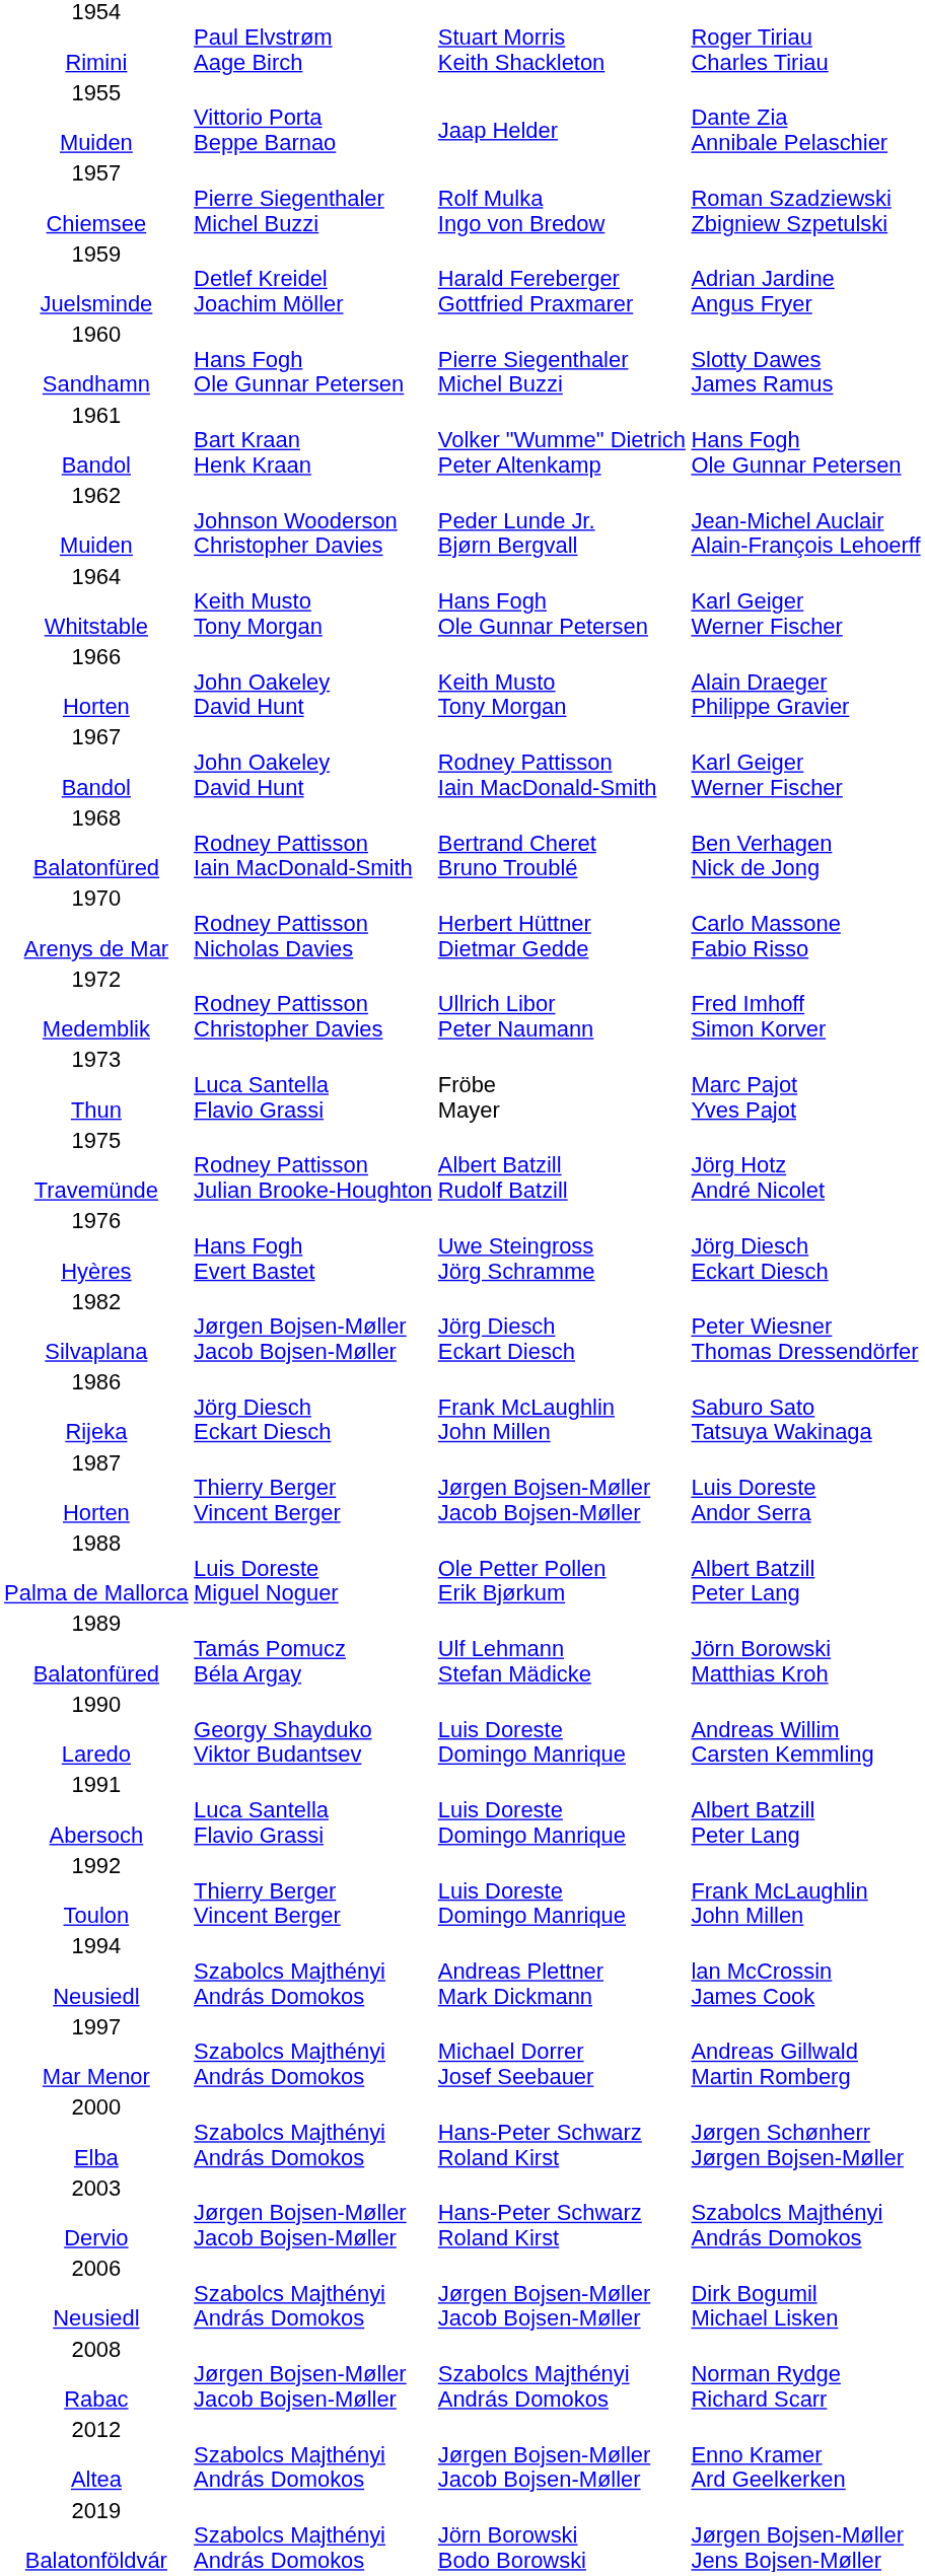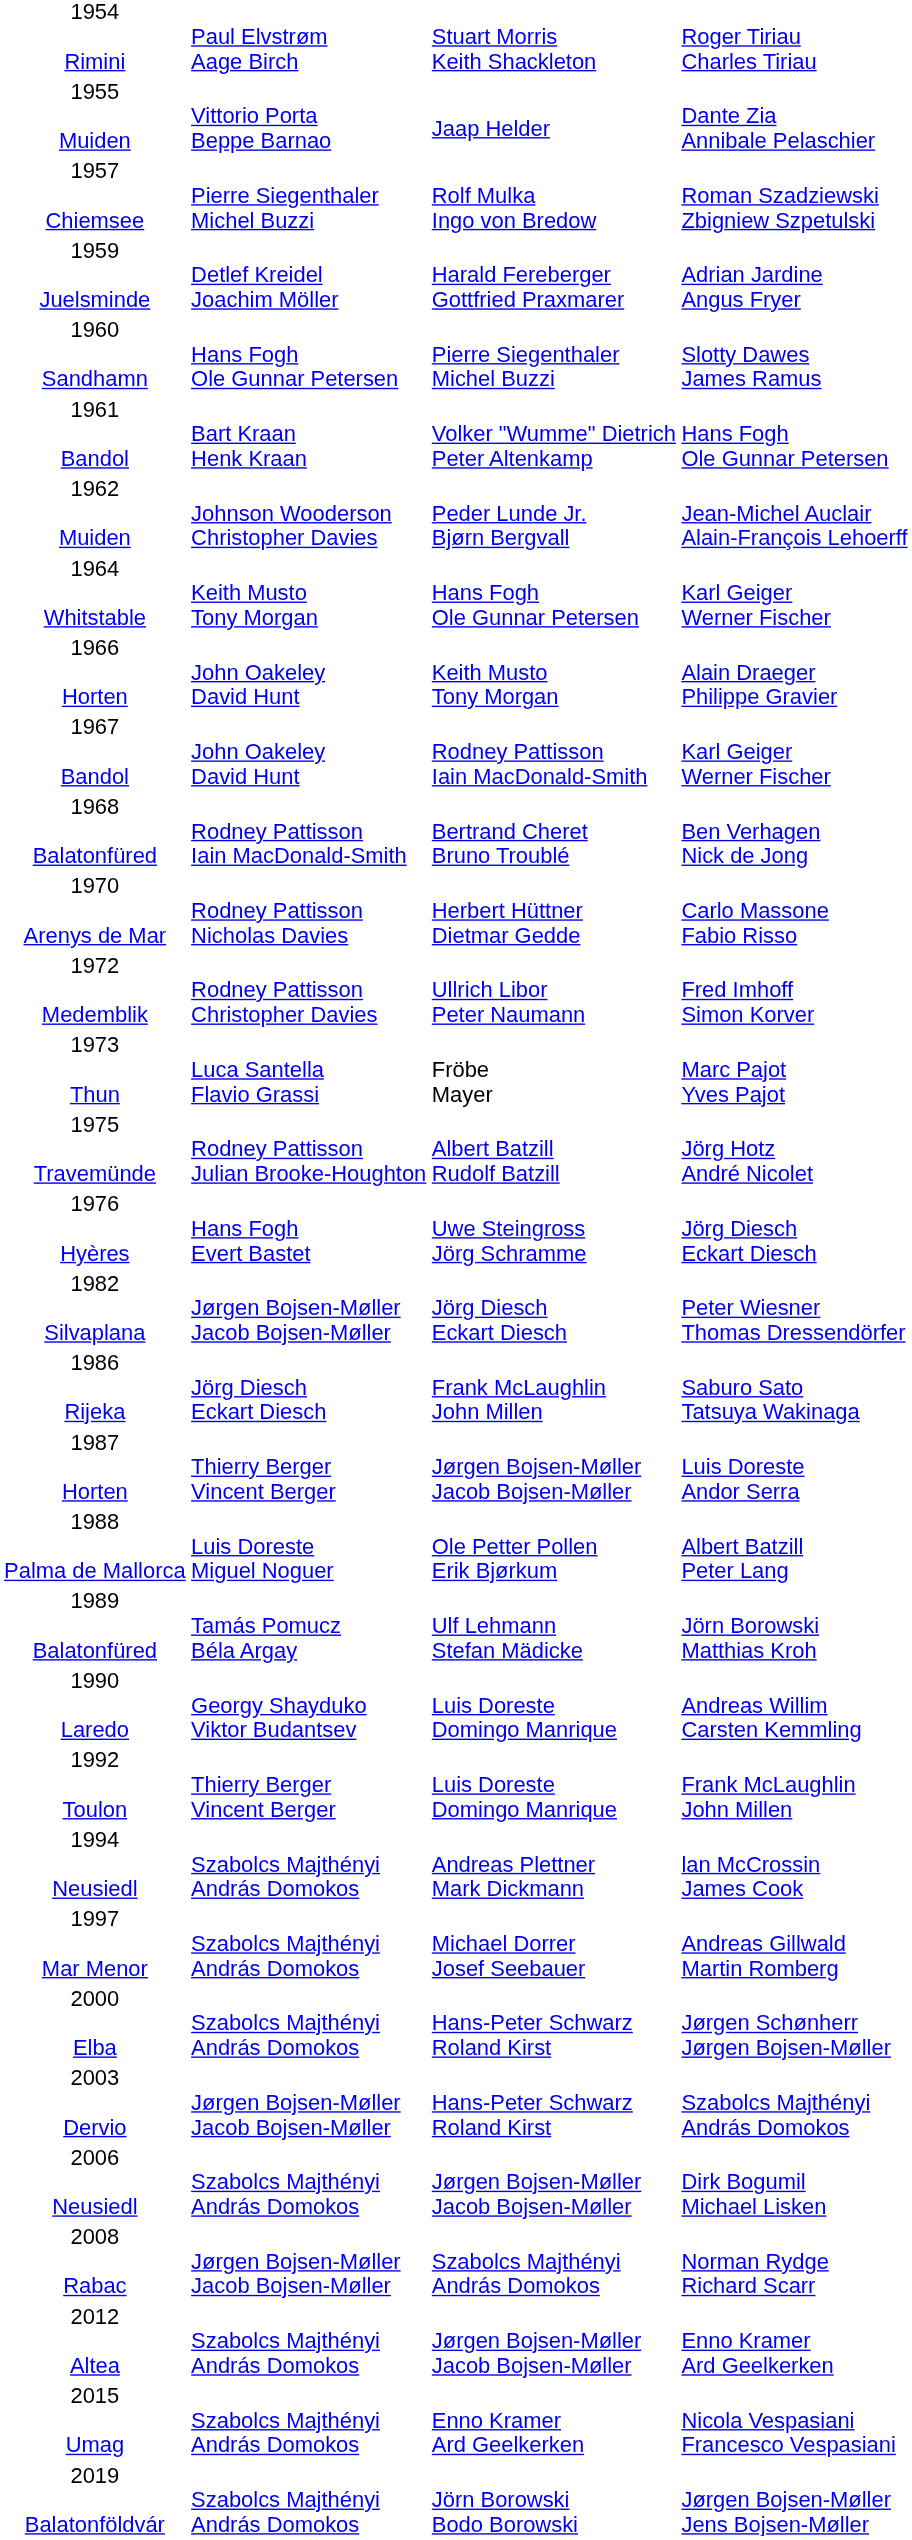 <table>
 <tr>
 <td align=center>1954<br><br><a href='#'>Rimini</a></td>
 <td> <br><a href='#'>Paul Elvstrøm</a><br><a href='#'>Aage Birch</a></td>
 <td> <br><a href='#'>Stuart Morris</a><br><a href='#'>Keith Shackleton</a></td>
 <td> <br><a href='#'>Roger Tiriau</a><br><a href='#'>Charles Tiriau</a></td>
 </tr>
 <tr>
 <td align=center>1955<br><br><a href='#'>Muiden</a></td>
 <td> <br><a href='#'>Vittorio Porta</a><br><a href='#'>Beppe Barnao</a></td>
 <td> <br><a href='#'>Jaap Helder</a></td>
 <td> <br><a href='#'>Dante Zia</a><br><a href='#'>Annibale Pelaschier</a></td>
 </tr>
 <tr>
 <td align=center>1957<br><br><a href='#'>Chiemsee</a></td>
 <td> <br><a href='#'>Pierre Siegenthaler</a><br><a href='#'>Michel Buzzi</a></td>
 <td><br><a href='#'>Rolf Mulka</a><br><a href='#'>Ingo von Bredow</a></td>
 <td> <br><a href='#'>Roman Szadziewski</a><br><a href='#'>Zbigniew Szpetulski</a></td>
 </tr>
 <tr>
 <td align=center>1959<br><br><a href='#'>Juelsminde</a></td>
 <td> <br><a href='#'>Detlef Kreidel</a><br><a href='#'>Joachim Möller</a></td>
 <td> <br><a href='#'>Harald Fereberger</a><br><a href='#'>Gottfried Praxmarer</a></td>
 <td> <br><a href='#'>Adrian Jardine</a><br><a href='#'>Angus Fryer</a></td>
 </tr>
 <tr>
 <td align=center>1960<br><br><a href='#'>Sandhamn</a></td>
 <td> <br><a href='#'>Hans Fogh</a><br><a href='#'>Ole Gunnar Petersen</a></td>
 <td> <br><a href='#'>Pierre Siegenthaler</a><br><a href='#'>Michel Buzzi</a></td>
 <td> <br><a href='#'>Slotty Dawes</a><br><a href='#'>James Ramus</a></td>
 </tr>
 <tr>
 <td align=center>1961<br><br><a href='#'>Bandol</a></td>
 <td> <br><a href='#'>Bart Kraan</a><br><a href='#'>Henk Kraan</a></td>
 <td> <br><a href='#'>Volker "Wumme" Dietrich</a><br><a href='#'>Peter Altenkamp</a></td>
 <td> <br><a href='#'>Hans Fogh</a><br><a href='#'>Ole Gunnar Petersen</a></td>
 </tr>
 <tr>
 <td align=center>1962<br><br><a href='#'>Muiden</a></td>
 <td> <br><a href='#'>Johnson Wooderson</a><br><a href='#'>Christopher Davies</a></td>
 <td> <br><a href='#'>Peder Lunde Jr.</a><br><a href='#'>Bjørn Bergvall</a></td>
 <td> <br><a href='#'>Jean-Michel Auclair</a><br><a href='#'>Alain-François Lehoerff</a></td>
 </tr>
 <tr>
 <td align=center>1964<br><br><a href='#'>Whitstable</a></td>
 <td> <br><a href='#'>Keith Musto</a><br><a href='#'>Tony Morgan</a></td>
 <td> <br><a href='#'>Hans Fogh</a><br><a href='#'>Ole Gunnar Petersen</a></td>
 <td> <br><a href='#'>Karl Geiger</a><br><a href='#'>Werner Fischer</a></td>
 </tr>
 <tr>
 <td align=center>1966<br><br><a href='#'>Horten</a></td>
 <td> <br><a href='#'>John Oakeley</a><br><a href='#'>David Hunt</a></td>
 <td> <br><a href='#'>Keith Musto</a><br><a href='#'>Tony Morgan</a></td>
 <td> <br><a href='#'>Alain Draeger</a><br><a href='#'>Philippe Gravier</a></td>
 </tr>
 <tr>
 <td align=center>1967<br><br><a href='#'>Bandol</a></td>
 <td> <br><a href='#'>John Oakeley</a><br><a href='#'>David Hunt</a></td>
 <td> <br><a href='#'>Rodney Pattisson</a><br><a href='#'>Iain MacDonald-Smith</a></td>
 <td> <br><a href='#'>Karl Geiger</a><br><a href='#'>Werner Fischer</a></td>
 </tr>
 <tr>
 <td align=center>1968<br><br><a href='#'>Balatonfüred</a></td>
 <td> <br><a href='#'>Rodney Pattisson</a><br><a href='#'>Iain MacDonald-Smith</a></td>
 <td> <br><a href='#'>Bertrand Cheret</a><br><a href='#'>Bruno Troublé</a></td>
 <td> <br><a href='#'>Ben Verhagen</a><br><a href='#'>Nick de Jong</a></td>
 </tr>
 <tr>
 <td align=center>1970<br><br><a href='#'>Arenys de Mar</a></td>
 <td> <br><a href='#'>Rodney Pattisson</a><br><a href='#'>Nicholas Davies</a></td>
 <td> <br><a href='#'>Herbert Hüttner</a><br><a href='#'>Dietmar Gedde</a></td>
 <td> <br><a href='#'>Carlo Massone</a><br><a href='#'>Fabio Risso</a></td>
 </tr>
 <tr>
 <td align=center>1972<br><br><a href='#'>Medemblik</a></td>
 <td> <br><a href='#'>Rodney Pattisson</a><br><a href='#'>Christopher Davies</a></td>
 <td> <br><a href='#'>Ullrich Libor</a><br><a href='#'>Peter Naumann</a></td>
 <td> <br><a href='#'>Fred Imhoff</a><br><a href='#'>Simon Korver</a></td>
 </tr>
 <tr>
 <td align=center>1973<br><br><a href='#'>Thun</a></td>
 <td> <br><a href='#'>Luca Santella</a><br><a href='#'>Flavio Grassi</a></td>
 <td> <br>Fröbe<br>Mayer</td>
 <td> <br><a href='#'>Marc Pajot</a><br><a href='#'>Yves Pajot</a></td>
 </tr>
 <tr>
 <td align=center>1975<br><br><a href='#'>Travemünde</a></td>
 <td> <br><a href='#'>Rodney Pattisson</a><br><a href='#'>Julian Brooke-Houghton</a></td>
 <td> <br><a href='#'>Albert Batzill</a><br><a href='#'>Rudolf Batzill</a></td>
 <td> <br><a href='#'>Jörg Hotz</a><br><a href='#'>André Nicolet</a></td>
 </tr>
 <tr>
 <td align=center>1976<br><br><a href='#'>Hyères</a></td>
 <td> <br><a href='#'>Hans Fogh</a><br><a href='#'>Evert Bastet</a></td>
 <td> <br><a href='#'>Uwe Steingross</a><br><a href='#'>Jörg Schramme</a></td>
 <td> <br><a href='#'>Jörg Diesch</a><br><a href='#'>Eckart Diesch</a></td>
 </tr>
 <tr>
 <td align=center>1982<br><br><a href='#'>Silvaplana</a></td>
 <td> <br><a href='#'>Jørgen Bojsen-Møller</a><br><a href='#'>Jacob Bojsen-Møller</a></td>
 <td> <br><a href='#'>Jörg Diesch</a><br><a href='#'>Eckart Diesch</a></td>
 <td> <br><a href='#'>Peter Wiesner</a><br><a href='#'>Thomas Dressendörfer</a></td>
 </tr>
 <tr>
 <td align=center>1986<br><br><a href='#'>Rijeka</a></td>
 <td> <br><a href='#'>Jörg Diesch</a><br><a href='#'>Eckart Diesch</a></td>
 <td> <br><a href='#'>Frank McLaughlin</a><br><a href='#'>John Millen</a></td>
 <td> <br><a href='#'>Saburo Sato</a><br><a href='#'>Tatsuya Wakinaga</a></td>
 </tr>
 <tr>
 <td align=center>1987<br><br><a href='#'>Horten</a></td>
 <td> <br><a href='#'>Thierry Berger</a><br><a href='#'>Vincent Berger</a></td>
 <td> <br><a href='#'>Jørgen Bojsen-Møller</a><br><a href='#'>Jacob Bojsen-Møller</a></td>
 <td> <br><a href='#'>Luis Doreste</a><br><a href='#'>Andor Serra</a></td>
 </tr>
 <tr>
 <td align=center>1988<br><br><a href='#'>Palma de Mallorca</a></td>
 <td> <br><a href='#'>Luis Doreste</a><br><a href='#'>Miguel Noguer</a></td>
 <td> <br><a href='#'>Ole Petter Pollen</a><br><a href='#'>Erik Bjørkum</a></td>
 <td> <br><a href='#'>Albert Batzill</a><br><a href='#'>Peter Lang</a></td>
 </tr>
 <tr>
 <td align=center>1989<br><br><a href='#'>Balatonfüred</a></td>
 <td> <br><a href='#'>Tamás Pomucz</a><br><a href='#'>Béla Argay</a></td>
 <td> <br><a href='#'>Ulf Lehmann</a><br><a href='#'>Stefan Mädicke</a></td>
 <td> <br><a href='#'>Jörn Borowski</a><br><a href='#'>Matthias Kroh</a></td>
 </tr>
 <tr>
 <td align=center>1990<br><br><a href='#'>Laredo</a></td>
 <td> <br><a href='#'>Georgy Shayduko</a><br><a href='#'>Viktor Budantsev</a></td>
 <td> <br><a href='#'>Luis Doreste</a><br><a href='#'>Domingo Manrique</a></td>
 <td> <br><a href='#'>Andreas Willim</a><br><a href='#'>Carsten Kemmling</a></td>
 </tr>
 <tr>
-<td align=center>1991<br><br><a href='#'>Abersoch</a></td>
-<td> <br><a href='#'>Luca Santella</a><br><a href='#'>Flavio Grassi</a></td>
-<td> <br><a href='#'>Luis Doreste</a><br><a href='#'>Domingo Manrique</a></td>
-<td> <br><a href='#'>Albert Batzill</a><br><a href='#'>Peter Lang</a></td>
-</tr>
-<tr>
 <td align=center>1992<br><br><a href='#'>Toulon</a></td>
 <td> <br><a href='#'>Thierry Berger</a><br><a href='#'>Vincent Berger</a></td>
 <td> <br><a href='#'>Luis Doreste</a><br><a href='#'>Domingo Manrique</a></td>
 <td> <br><a href='#'>Frank McLaughlin</a><br><a href='#'>John Millen</a></td>
 </tr>
 <tr>
 <td align=center>1994<br><br><a href='#'>Neusiedl</a></td>
 <td> <br><a href='#'>Szabolcs Majthényi</a><br><a href='#'>András Domokos</a></td>
 <td> <br><a href='#'>Andreas Plettner</a><br><a href='#'>Mark Dickmann</a></td>
 <td> <br><a href='#'>lan McCrossin</a><br><a href='#'>James Cook</a></td>
 </tr>
 <tr>
 <td align=center>1997<br><br><a href='#'>Mar Menor</a></td>
 <td> <br><a href='#'>Szabolcs Majthényi</a><br><a href='#'>András Domokos</a></td>
 <td> <br><a href='#'>Michael Dorrer</a><br><a href='#'>Josef Seebauer</a></td>
 <td> <br><a href='#'>Andreas Gillwald</a><br><a href='#'>Martin Romberg</a></td>
 </tr>
 <tr>
 <td align=center>2000<br><br><a href='#'>Elba</a></td>
 <td> <br><a href='#'>Szabolcs Majthényi</a><br><a href='#'>András Domokos</a></td>
 <td> <br><a href='#'>Hans-Peter Schwarz</a><br><a href='#'>Roland Kirst</a></td>
 <td> <br><a href='#'>Jørgen Schønherr</a><br><a href='#'>Jørgen Bojsen-Møller</a></td>
 </tr>
 <tr>
 <td align=center>2003<br><br><a href='#'>Dervio</a></td>
 <td> <br><a href='#'>Jørgen Bojsen-Møller</a><br><a href='#'>Jacob Bojsen-Møller</a></td>
 <td> <br><a href='#'>Hans-Peter Schwarz</a><br><a href='#'>Roland Kirst</a></td>
 <td> <br><a href='#'>Szabolcs Majthényi</a><br><a href='#'>András Domokos</a></td>
 </tr>
 <tr>
 <td align=center>2006<br><br><a href='#'>Neusiedl</a></td>
 <td> <br><a href='#'>Szabolcs Majthényi</a><br><a href='#'>András Domokos</a></td>
 <td> <br><a href='#'>Jørgen Bojsen-Møller</a><br><a href='#'>Jacob Bojsen-Møller</a></td>
 <td> <br><a href='#'>Dirk Bogumil</a><br><a href='#'>Michael Lisken</a></td>
 </tr>
 <tr>
 <td align=center>2008<br><br><a href='#'>Rabac</a></td>
 <td> <br><a href='#'>Jørgen Bojsen-Møller</a><br><a href='#'>Jacob Bojsen-Møller</a></td>
 <td> <br><a href='#'>Szabolcs Majthényi</a><br><a href='#'>András Domokos</a></td>
 <td> <br><a href='#'>Norman Rydge</a><br><a href='#'>Richard Scarr</a></td>
 </tr>
 <tr>
 <td align=center>2012<br><br><a href='#'>Altea</a></td>
 <td> <br><a href='#'>Szabolcs Majthényi</a><br><a href='#'>András Domokos</a></td>
 <td> <br><a href='#'>Jørgen Bojsen-Møller</a><br><a href='#'>Jacob Bojsen-Møller</a></td>
 <td> <br><a href='#'>Enno Kramer</a><br><a href='#'>Ard Geelkerken</a></td>
 </tr>
 <tr>
+<td align=center>2015<br><br><a href='#'>Umag</a></td>
+<td> <br><a href='#'>Szabolcs Majthényi</a><br><a href='#'>András Domokos</a></td>
+<td> <br><a href='#'>Enno Kramer</a><br><a href='#'>Ard Geelkerken</a></td>
+<td> <br><a href='#'>Nicola Vespasiani</a><br><a href='#'>Francesco Vespasiani</a></td>
+</tr>
+<tr>
 <td align=center>2019<br><br><a href='#'>Balatonföldvár</a></td>
 <td> <br><a href='#'>Szabolcs Majthényi</a><br><a href='#'>András Domokos</a></td>
 <td> <br><a href='#'>Jörn Borowski</a><br><a href='#'>Bodo Borowski</a></td>
 <td> <br><a href='#'>Jørgen Bojsen-Møller</a><br><a href='#'>Jens Bojsen-Møller</a></td>
 </tr>
 <tr>
 </tr>
 </table>
